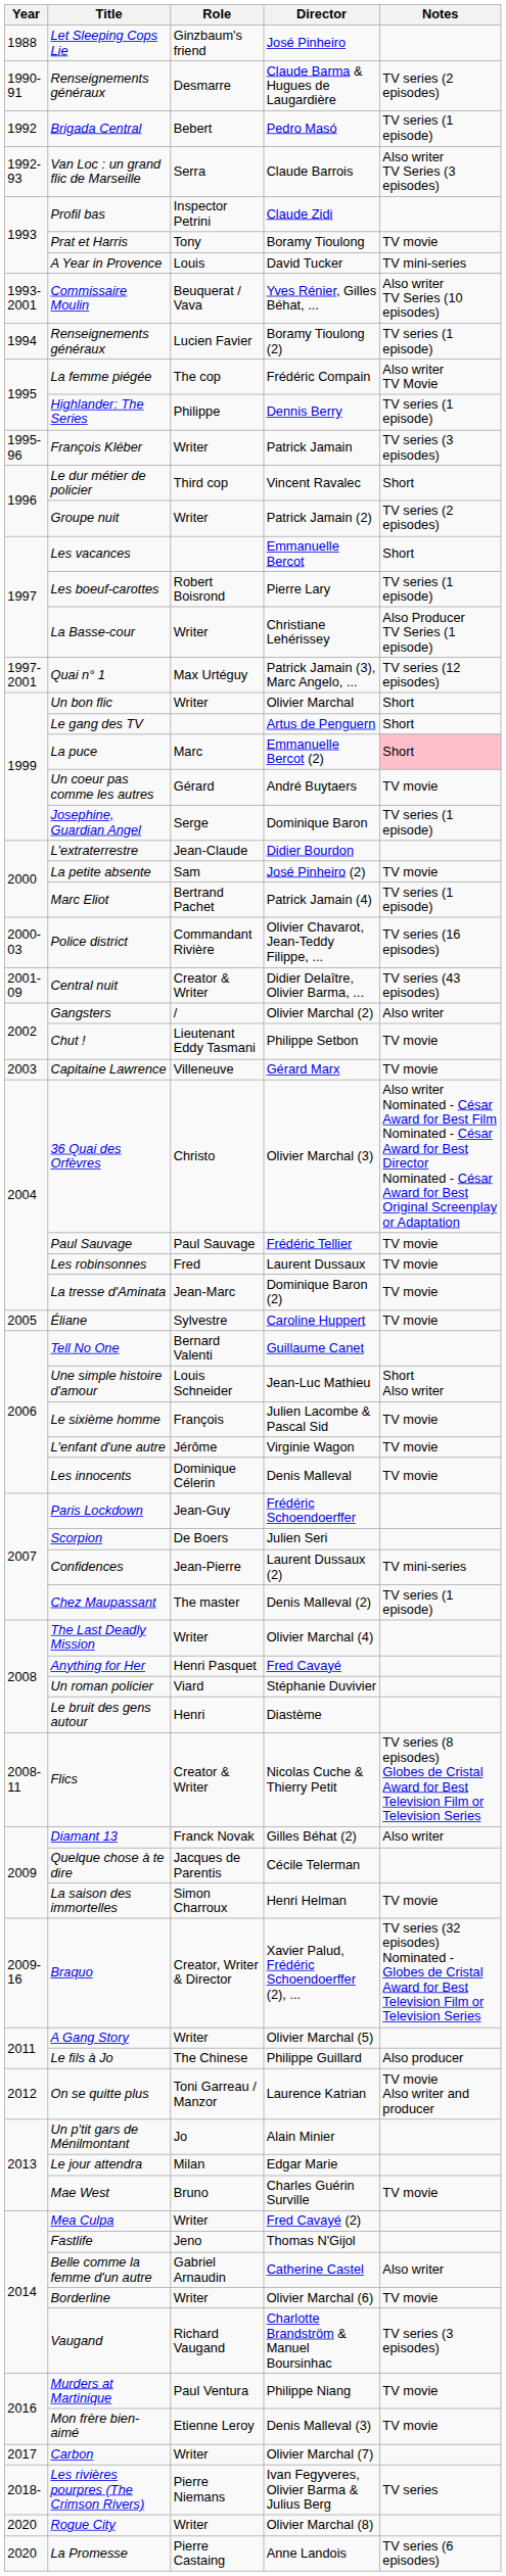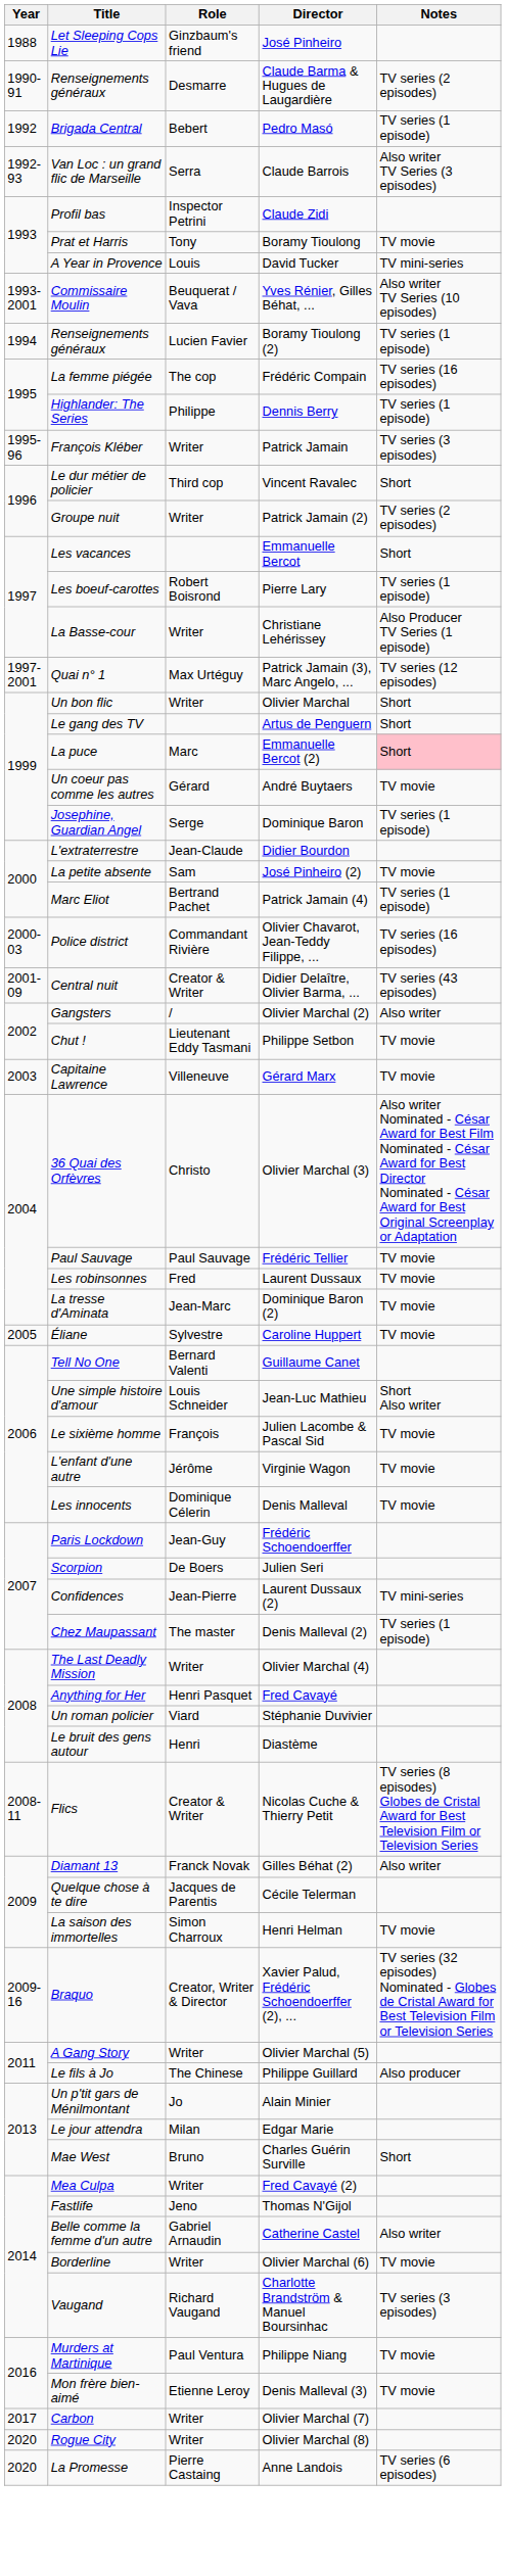 <table class="wikitable">
 <tr>
 <th>Year</th>
 <th>Title</th>
 <th>Role</th>
 <th>Director</th>
 <th>Notes</th>
 </tr>
 <tr>
 <td>1988</td>
 <td><em><a href='#'>Let Sleeping Cops Lie</a></em></td>
 <td>Ginzbaum's friend</td>
 <td><a href='#'>José Pinheiro</a></td>
 <td></td>
 </tr>
 <tr>
 <td>1990-91</td>
 <td><em>Renseignements généraux</em></td>
 <td>Desmarre</td>
 <td><a href='#'>Claude Barma</a> & Hugues de Laugardière</td>
 <td>TV series (2 episodes)</td>
 </tr>
 <tr>
 <td>1992</td>
 <td><em><a href='#'>Brigada Central</a></em></td>
 <td>Bebert</td>
 <td><a href='#'>Pedro Masó</a></td>
 <td>TV series (1 episode)</td>
 </tr>
 <tr>
 <td>1992-93</td>
 <td><em>Van Loc : un grand flic de Marseille</em></td>
 <td>Serra</td>
 <td>Claude Barrois</td>
 <td>Also writer<br>TV Series (3 episodes)</td>
 </tr>
 <tr>
 <td rowspan=3>1993</td>
 <td><em>Profil bas</em></td>
 <td>Inspector Petrini</td>
 <td><a href='#'>Claude Zidi</a></td>
 <td></td>
 </tr>
 <tr>
 <td><em>Prat et Harris</em></td>
 <td>Tony</td>
 <td>Boramy Tioulong</td>
 <td>TV movie</td>
 </tr>
 <tr>
 <td><em>A Year in Provence</em></td>
 <td>Louis</td>
 <td>David Tucker</td>
 <td>TV mini-series</td>
 </tr>
 <tr>
 <td>1993-2001</td>
 <td><em><a href='#'>Commissaire Moulin</a></em></td>
 <td>Beuquerat / Vava</td>
 <td><a href='#'>Yves Rénier</a>, Gilles Béhat, ...</td>
 <td>Also writer<br>TV Series (10 episodes)</td>
 </tr>
 <tr>
 <td>1994</td>
 <td><em>Renseignements généraux</em></td>
 <td>Lucien Favier</td>
 <td>Boramy Tioulong (2)</td>
 <td>TV series (1 episode)</td>
 </tr>
 <tr>
 <td rowspan=2>1995</td>
 <td><em>La femme piégée</em></td>
 <td>The cop</td>
 <td>Frédéric Compain</td>
-<td>Also writer<br>TV Movie</td>
+<td>TV series (16 episodes)</td>
 </tr>
 <tr>
 <td><em><a href='#'>Highlander: The Series</a></em></td>
 <td>Philippe</td>
 <td><a href='#'>Dennis Berry</a></td>
 <td>TV series (1 episode)</td>
 </tr>
 <tr>
 <td>1995-96</td>
 <td><em>François Kléber</em></td>
 <td>Writer</td>
 <td>Patrick Jamain</td>
 <td>TV series (3 episodes)</td>
 </tr>
 <tr>
 <td rowspan=2>1996</td>
 <td><em>Le dur métier de policier</em></td>
 <td>Third cop</td>
 <td>Vincent Ravalec</td>
 <td>Short</td>
 </tr>
 <tr>
 <td><em>Groupe nuit</em></td>
 <td>Writer</td>
 <td>Patrick Jamain (2)</td>
 <td>TV series (2 episodes)</td>
 </tr>
 <tr>
 <td rowspan=3>1997</td>
 <td><em>Les vacances</em></td>
 <td></td>
 <td><a href='#'>Emmanuelle Bercot</a></td>
 <td>Short</td>
 </tr>
 <tr>
 <td><em>Les boeuf-carottes</em></td>
 <td>Robert Boisrond</td>
 <td>Pierre Lary</td>
 <td>TV series (1 episode)</td>
 </tr>
 <tr>
 <td><em>La Basse-cour</em></td>
 <td>Writer</td>
 <td>Christiane Lehérissey</td>
 <td>Also Producer<br>TV Series (1 episode)</td>
 </tr>
 <tr>
 <td>1997-2001</td>
 <td><em>Quai n° 1</em></td>
 <td>Max Urtéguy</td>
 <td>Patrick Jamain (3), Marc Angelo, ...</td>
 <td>TV series (12 episodes)</td>
 </tr>
 <tr>
 <td rowspan=5>1999</td>
 <td><em>Un bon flic</em></td>
 <td>Writer</td>
 <td>Olivier Marchal</td>
 <td>Short</td>
 </tr>
 <tr>
 <td><em>Le gang des TV</em></td>
 <td></td>
 <td><a href='#'>Artus de Penguern</a></td>
 <td>Short</td>
 </tr>
 <tr>
 <td><em>La puce</em></td>
 <td>Marc</td>
 <td><a href='#'>Emmanuelle Bercot</a> (2)</td>
 <td style="background: pink;">Short</td>
 </tr>
 <tr>
 <td><em>Un coeur pas comme les autres</em></td>
 <td>Gérard</td>
 <td>André Buytaers</td>
 <td>TV movie</td>
 </tr>
 <tr>
 <td><em><a href='#'>Josephine, Guardian Angel</a></em></td>
 <td>Serge</td>
 <td>Dominique Baron</td>
 <td>TV series (1 episode)</td>
 </tr>
 <tr>
 <td rowspan=3>2000</td>
 <td><em>L'extraterrestre</em></td>
 <td>Jean-Claude</td>
 <td><a href='#'>Didier Bourdon</a></td>
 <td></td>
 </tr>
 <tr>
 <td><em>La petite absente</em></td>
 <td>Sam</td>
 <td><a href='#'>José Pinheiro</a> (2)</td>
 <td>TV movie</td>
 </tr>
 <tr>
 <td><em>Marc Eliot</em></td>
 <td>Bertrand Pachet</td>
 <td>Patrick Jamain (4)</td>
 <td>TV series (1 episode)</td>
 </tr>
 <tr>
 <td>2000-03</td>
 <td><em>Police district</em></td>
 <td>Commandant Rivière</td>
 <td>Olivier Chavarot, Jean-Teddy Filippe, ...</td>
 <td>TV series (16 episodes)</td>
 </tr>
 <tr>
 <td>2001-09</td>
 <td><em>Central nuit</em></td>
 <td>Creator & Writer</td>
 <td>Didier Delaître, Olivier Barma, ...</td>
 <td>TV series (43 episodes)</td>
 </tr>
 <tr>
 <td rowspan=2>2002</td>
 <td><em>Gangsters</em></td>
 <td>/</td>
 <td>Olivier Marchal (2)</td>
 <td>Also writer</td>
 </tr>
 <tr>
 <td><em>Chut !</em></td>
 <td>Lieutenant Eddy Tasmani</td>
 <td>Philippe Setbon</td>
 <td>TV movie</td>
 </tr>
 <tr>
 <td>2003</td>
 <td><em>Capitaine Lawrence</em></td>
 <td>Villeneuve</td>
 <td><a href='#'>Gérard Marx</a></td>
 <td>TV movie</td>
 </tr>
 <tr>
 <td rowspan=4>2004</td>
 <td><em><a href='#'>36 Quai des Orfèvres</a></em></td>
 <td>Christo</td>
 <td>Olivier Marchal (3)</td>
 <td>Also writer<br>Nominated - <a href='#'>César Award for Best Film</a><br>Nominated - <a href='#'>César Award for Best Director</a><br>Nominated - <a href='#'>César Award for Best Original Screenplay or Adaptation</a></td>
 </tr>
 <tr>
 <td><em>Paul Sauvage</em></td>
 <td>Paul Sauvage</td>
 <td><a href='#'>Frédéric Tellier</a></td>
 <td>TV movie</td>
 </tr>
 <tr>
 <td><em>Les robinsonnes</em></td>
 <td>Fred</td>
 <td>Laurent Dussaux</td>
 <td>TV movie</td>
 </tr>
 <tr>
 <td><em>La tresse d'Aminata</em></td>
 <td>Jean-Marc</td>
 <td>Dominique Baron (2)</td>
 <td>TV movie</td>
 </tr>
 <tr>
 <td>2005</td>
 <td><em>Éliane</em></td>
 <td>Sylvestre</td>
 <td><a href='#'>Caroline Huppert</a></td>
 <td>TV movie</td>
 </tr>
 <tr>
 <td rowspan=5>2006</td>
 <td><em><a href='#'>Tell No One</a></em></td>
 <td>Bernard Valenti</td>
 <td><a href='#'>Guillaume Canet</a></td>
 <td></td>
 </tr>
 <tr>
 <td><em>Une simple histoire d'amour</em></td>
 <td>Louis Schneider</td>
 <td>Jean-Luc Mathieu</td>
 <td>Short<br>Also writer</td>
 </tr>
 <tr>
 <td><em>Le sixième homme</em></td>
 <td>François</td>
 <td>Julien Lacombe & Pascal Sid</td>
 <td>TV movie</td>
 </tr>
 <tr>
 <td><em>L'enfant d'une autre</em></td>
 <td>Jérôme</td>
 <td>Virginie Wagon</td>
 <td>TV movie</td>
 </tr>
 <tr>
 <td><em>Les innocents</em></td>
 <td>Dominique Célerin</td>
 <td>Denis Malleval</td>
 <td>TV movie</td>
 </tr>
 <tr>
 <td rowspan=4>2007</td>
 <td><em><a href='#'>Paris Lockdown</a></em></td>
 <td>Jean-Guy</td>
 <td><a href='#'>Frédéric Schoendoerffer</a></td>
 <td></td>
 </tr>
 <tr>
 <td><em><a href='#'>Scorpion</a></em></td>
 <td>De Boers</td>
 <td>Julien Seri</td>
 <td></td>
 </tr>
 <tr>
 <td><em>Confidences</em></td>
 <td>Jean-Pierre</td>
 <td>Laurent Dussaux (2)</td>
 <td>TV mini-series</td>
 </tr>
 <tr>
 <td><em><a href='#'>Chez Maupassant</a></em></td>
 <td>The master</td>
 <td>Denis Malleval (2)</td>
 <td>TV series (1 episode)</td>
 </tr>
 <tr>
 <td rowspan=4>2008</td>
 <td><em><a href='#'>The Last Deadly Mission</a></em></td>
 <td>Writer</td>
 <td>Olivier Marchal (4)</td>
 <td></td>
 </tr>
 <tr>
 <td><em><a href='#'>Anything for Her</a></em></td>
 <td>Henri Pasquet</td>
 <td><a href='#'>Fred Cavayé</a></td>
 <td></td>
 </tr>
 <tr>
 <td><em>Un roman policier</em></td>
 <td>Viard</td>
 <td>Stéphanie Duvivier</td>
 <td></td>
 </tr>
 <tr>
 <td><em>Le bruit des gens autour</em></td>
 <td>Henri</td>
 <td>Diastème</td>
 <td></td>
 </tr>
 <tr>
 <td>2008-11</td>
 <td><em>Flics</em></td>
 <td>Creator & Writer</td>
 <td>Nicolas Cuche & Thierry Petit</td>
 <td>TV series (8 episodes)<br><a href='#'>Globes de Cristal Award for Best Television Film or Television Series</a></td>
 </tr>
 <tr>
 <td rowspan=3>2009</td>
 <td><em><a href='#'>Diamant 13</a></em></td>
 <td>Franck Novak</td>
 <td>Gilles Béhat (2)</td>
 <td>Also writer</td>
 </tr>
 <tr>
 <td><em>Quelque chose à te dire</em></td>
 <td>Jacques de Parentis</td>
 <td>Cécile Telerman</td>
 <td></td>
 </tr>
 <tr>
 <td><em>La saison des immortelles</em></td>
 <td>Simon Charroux</td>
 <td>Henri Helman</td>
 <td>TV movie</td>
 </tr>
 <tr>
 <td>2009-16</td>
 <td><em><a href='#'>Braquo</a></em></td>
 <td>Creator, Writer & Director</td>
 <td>Xavier Palud, <a href='#'>Frédéric Schoendoerffer</a> (2), ...</td>
 <td>TV series (32 episodes)<br>Nominated - <a href='#'>Globes de Cristal Award for Best Television Film or Television Series</a></td>
 </tr>
 <tr>
 <td rowspan=2>2011</td>
 <td><em><a href='#'>A Gang Story</a></em></td>
 <td>Writer</td>
 <td>Olivier Marchal (5)</td>
 <td></td>
 </tr>
 <tr>
 <td><em>Le fils à Jo</em></td>
 <td>The Chinese</td>
 <td>Philippe Guillard</td>
 <td>Also producer</td>
 </tr>
 <tr>
-<td>2012</td>
-<td><em>On se quitte plus</em></td>
-<td>Toni Garreau / Manzor</td>
-<td>Laurence Katrian</td>
-<td>TV movie<br>Also writer and producer</td>
-</tr>
-<tr>
 <td rowspan=3>2013</td>
 <td><em>Un p'tit gars de Ménilmontant</em></td>
 <td>Jo</td>
 <td>Alain Minier</td>
 <td></td>
 </tr>
 <tr>
 <td><em>Le jour attendra</em></td>
 <td>Milan</td>
 <td>Edgar Marie</td>
 <td></td>
 </tr>
 <tr>
 <td><em>Mae West</em></td>
 <td>Bruno</td>
 <td>Charles Guérin Surville</td>
-<td>TV movie</td>
+<td>Short</td>
 </tr>
 <tr>
 <td rowspan=5>2014</td>
 <td><em><a href='#'>Mea Culpa</a></em></td>
 <td>Writer</td>
 <td><a href='#'>Fred Cavayé</a> (2)</td>
 <td></td>
 </tr>
 <tr>
 <td><em>Fastlife</em></td>
 <td>Jeno</td>
 <td>Thomas N'Gijol</td>
 <td></td>
 </tr>
 <tr>
 <td><em>Belle comme la femme d'un autre</em></td>
 <td>Gabriel Arnaudin</td>
 <td><a href='#'>Catherine Castel</a></td>
 <td>Also writer</td>
 </tr>
 <tr>
 <td><em>Borderline</em></td>
 <td>Writer</td>
 <td>Olivier Marchal (6)</td>
 <td>TV movie</td>
 </tr>
 <tr>
 <td><em>Vaugand</em></td>
 <td>Richard Vaugand</td>
 <td><a href='#'>Charlotte Brandström</a> & Manuel Boursinhac</td>
 <td>TV series (3 episodes)</td>
 </tr>
 <tr>
 <td rowspan=2>2016</td>
 <td><em><a href='#'>Murders at Martinique</a></em></td>
 <td>Paul Ventura</td>
 <td>Philippe Niang</td>
 <td>TV movie</td>
 </tr>
 <tr>
 <td><em>Mon frère bien-aimé</em></td>
 <td>Etienne Leroy</td>
 <td>Denis Malleval (3)</td>
 <td>TV movie</td>
 </tr>
 <tr>
 <td>2017</td>
 <td><em><a href='#'>Carbon</a></em></td>
 <td>Writer</td>
 <td>Olivier Marchal (7)</td>
 </tr>
 <tr>
-<td>2018-</td>
-<td><em><a href='#'>Les rivières pourpres (The Crimson Rivers)</a></em></td>
-<td>Pierre Niemans</td>
-<td>Ivan Fegyveres, Olivier Barma & Julius Berg</td>
-<td>TV series</td>
-</tr>
-<tr>
 <td>2020</td>
 <td><em><a href='#'>Rogue City</a></em></td>
 <td>Writer</td>
 <td>Olivier Marchal (8)</td>
 <td></td>
 </tr>
 <tr>
 <td>2020</td>
 <td><em>La Promesse</em></td>
 <td>Pierre Castaing</td>
 <td>Anne Landois</td>
 <td>TV series (6 episodes)</td>
 </tr>
 </table>
